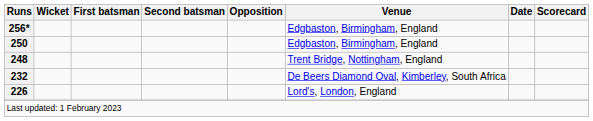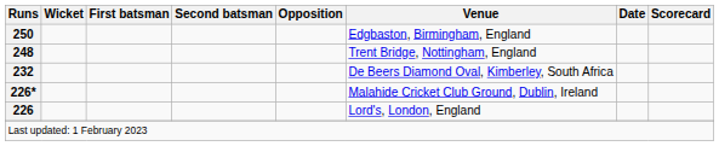 <table class="wikitable plainrowheaders sortable">
 <tr>
 <th scope="col">Runs</th>
 <th scope=col>Wicket</th>
 <th scope=col>First batsman</th>
 <th scope=col>Second batsman</th>
 <th scope=col>Opposition</th>
 <th scope=col>Venue</th>
 <th scope=col>Date</th>
 <th scope=col>Scorecard</th>
-</tr>
-<tr>
-<th scope="row" style="text-align:center;">256*</th>
-<td align=center></td>
-<td></td>
-<td></td>
-<td></td>
-<td><a href='#'>Edgbaston</a>, <a href='#'>Birmingham</a>, England</td>
-<td></td>
-<td></td>
 </tr>
 <tr>
 <th scope="row" style="text-align:center;">250</th>
 <td align="center"></td>
 <td></td>
 <td></td>
 <td></td>
 <td><a href='#'>Edgbaston</a>, <a href='#'>Birmingham</a>, England</td>
 <td></td>
 <td></td>
 </tr>
 <tr>
 <th scope=row style=text-align:center;>248</th>
 <td align="center"></td>
 <td></td>
 <td></td>
 <td></td>
 <td><a href='#'>Trent Bridge</a>, <a href='#'>Nottingham</a>, England</td>
 <td></td>
 <td></td>
 </tr>
 <tr>
 <th scope="row" style="text-align:center;">232</th>
 <td align=center></td>
 <td></td>
 <td></td>
 <td></td>
 <td><a href='#'>De Beers Diamond Oval</a>, <a href='#'>Kimberley</a>, South Africa</td>
 <td></td>
 <td></td>
 </tr>
 <tr>
+<th scope="row" style="text-align:center;">226*</th>
+<td align=center></td>
+<td></td>
+<td></td>
+<td></td>
+<td><a href='#'>Malahide Cricket Club Ground</a>, <a href='#'>Dublin</a>, Ireland</td>
+<td></td>
+<td></td>
+</tr>
+<tr>
 <th scope=row style="text-align:center;">226</th>
 <td align="center"></td>
 <td></td>
 <td></td>
 <td></td>
 <td><a href='#'>Lord's</a>, <a href='#'>London</a>, England</td>
 <td></td>
 <td></td>
 </tr>
 <tr>
 </tr>
 <tr class=sortbottom>
 <td colspan="8"><small>Last updated: 1 February 2023</small></td>
 </tr>
 </table>
